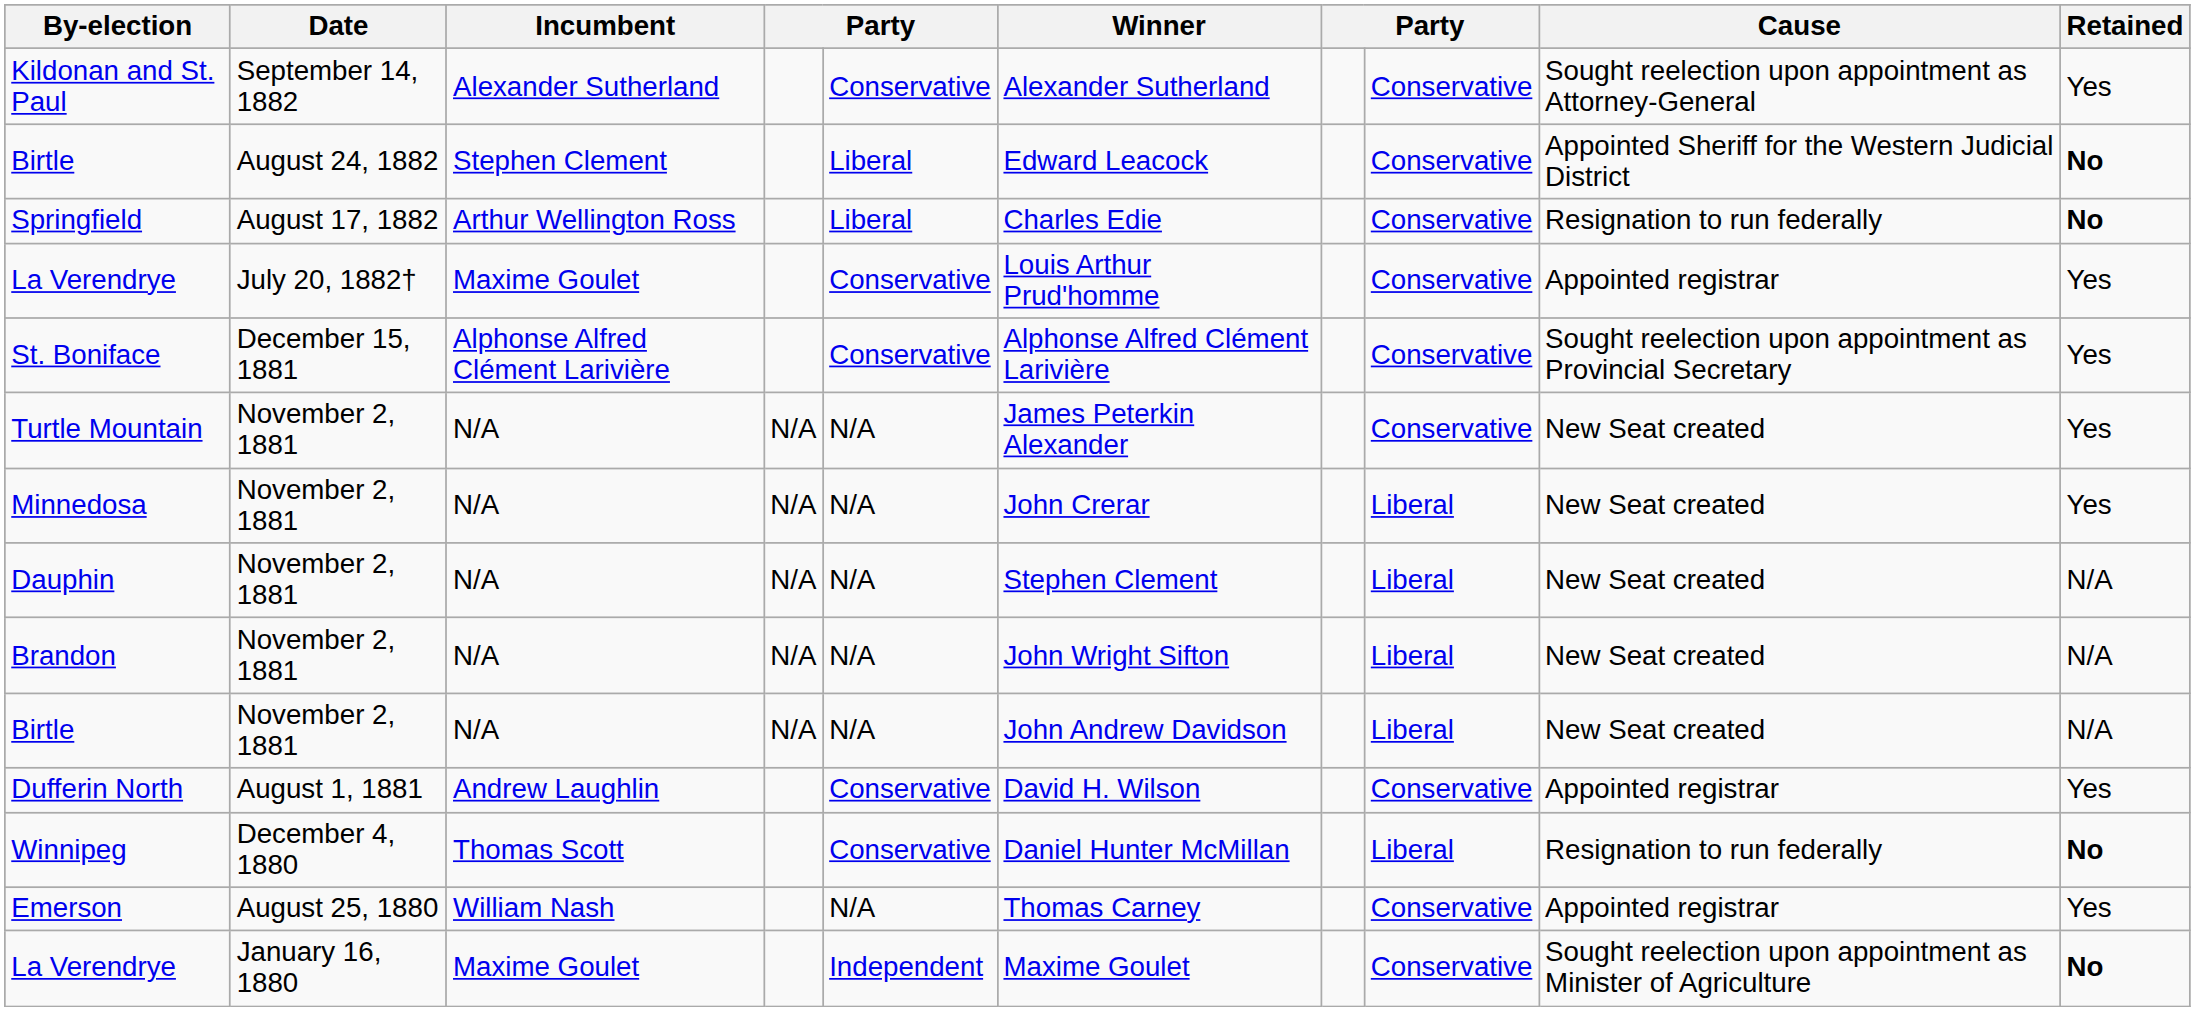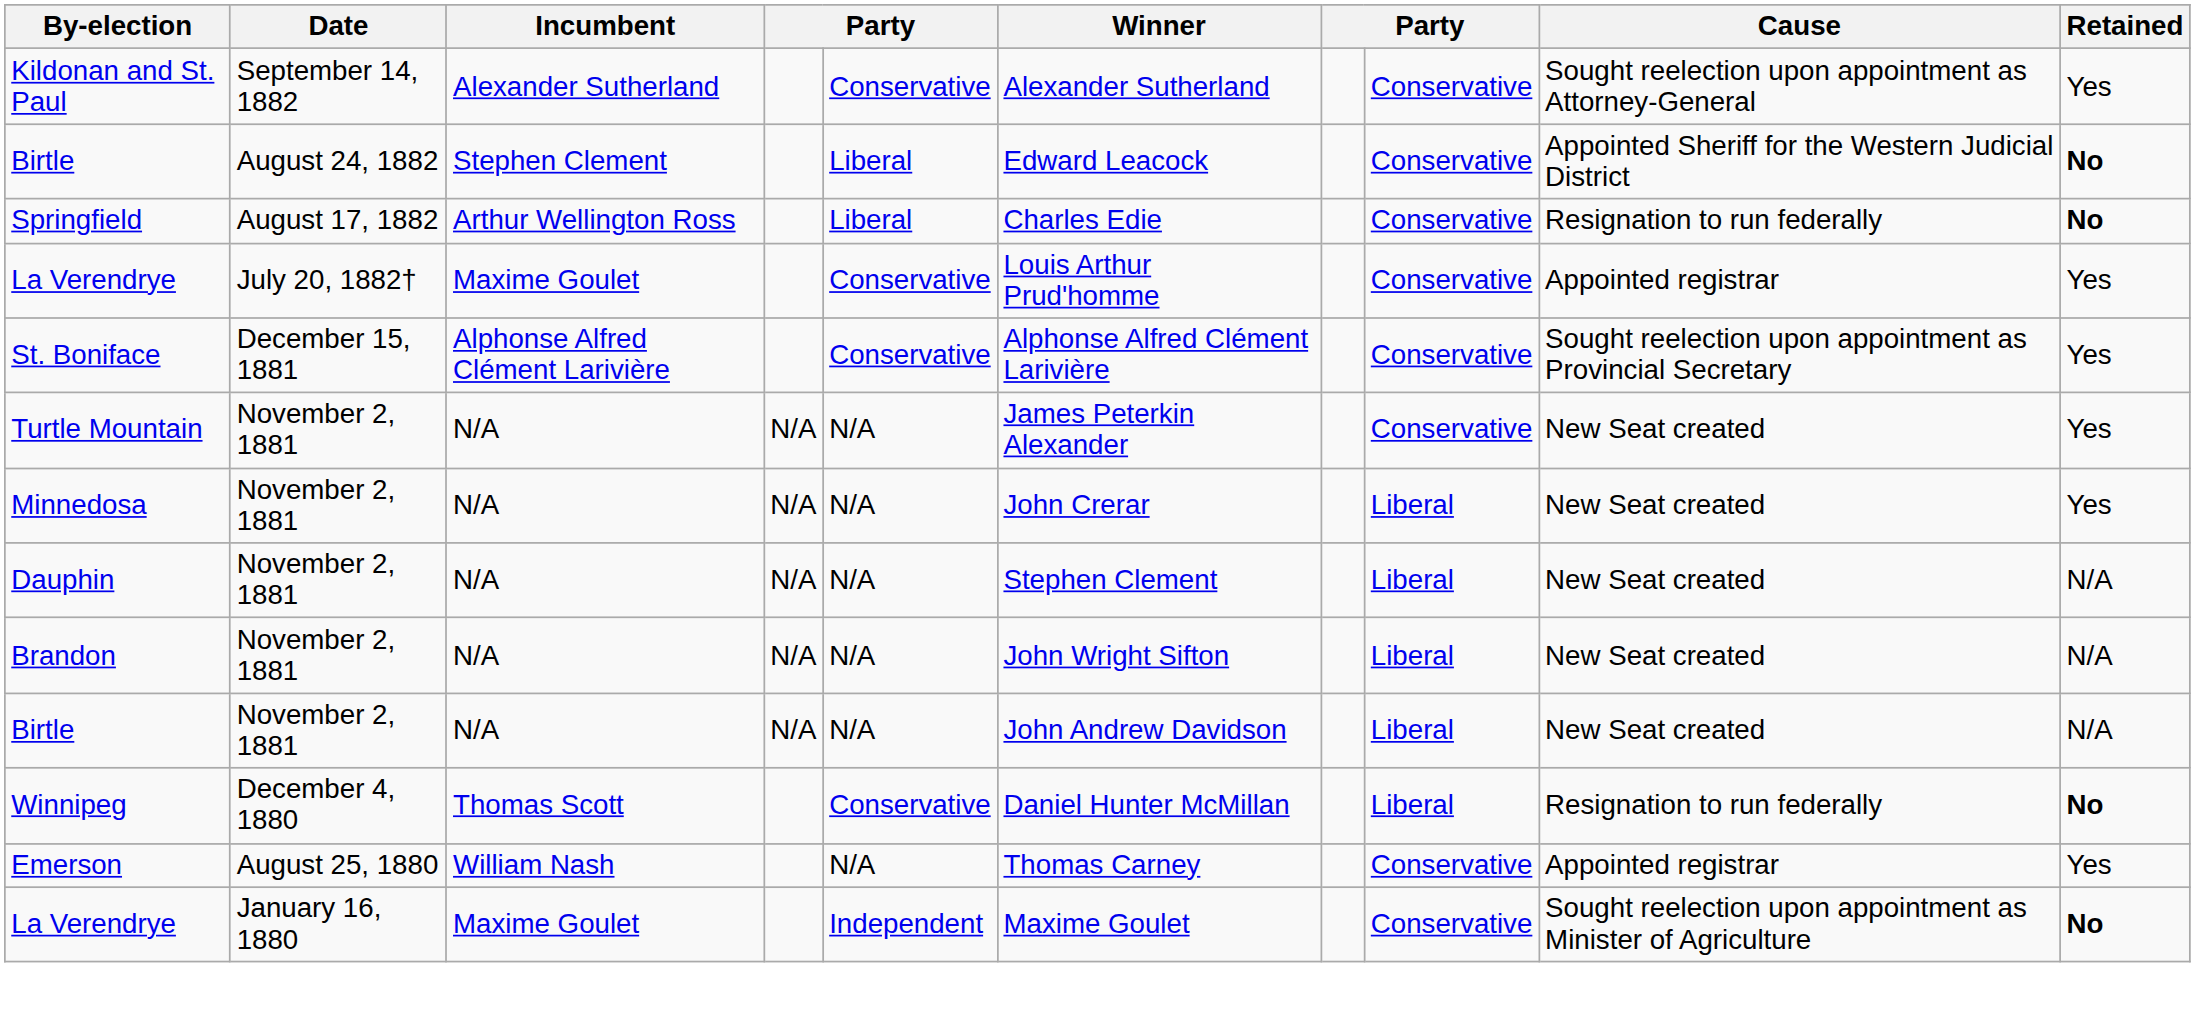 <table class=wikitable style="width:100%">
 <tr>
 <th>By-election</th>
 <th>Date</th>
 <th>Incumbent</th>
 <th colspan="2">Party</th>
 <th>Winner</th>
 <th colspan="2">Party</th>
 <th>Cause</th>
 <th>Retained</th>
 </tr>
 <tr>
 <td><a href='#'>Kildonan and St. Paul</a></td>
 <td>September 14, 1882</td>
 <td><a href='#'>Alexander Sutherland</a></td>
 <td>    </td>
 <td><a href='#'>Conservative</a></td>
 <td><a href='#'>Alexander Sutherland</a></td>
 <td>    </td>
 <td><a href='#'>Conservative</a></td>
 <td>Sought reelection upon appointment as Attorney-General</td>
 <td>Yes</td>
 </tr>
 <tr>
 <td><a href='#'>Birtle</a></td>
 <td>August 24, 1882</td>
 <td><a href='#'>Stephen Clement</a></td>
 <td>    </td>
 <td><a href='#'>Liberal</a></td>
 <td><a href='#'>Edward Leacock</a></td>
 <td>    </td>
 <td><a href='#'>Conservative</a></td>
 <td>Appointed Sheriff for the Western Judicial District</td>
 <td><strong>No</strong></td>
 </tr>
 <tr>
 <td><a href='#'>Springfield</a></td>
 <td>August 17, 1882</td>
 <td><a href='#'>Arthur Wellington Ross</a></td>
 <td>    </td>
 <td><a href='#'>Liberal</a></td>
 <td><a href='#'>Charles Edie</a></td>
 <td>    </td>
 <td><a href='#'>Conservative</a></td>
 <td>Resignation to run federally</td>
 <td><strong>No</strong></td>
 </tr>
 <tr>
 <td><a href='#'>La Verendrye</a></td>
 <td>July 20, 1882†</td>
 <td><a href='#'>Maxime Goulet</a></td>
 <td>    </td>
 <td><a href='#'>Conservative</a></td>
 <td><a href='#'>Louis Arthur Prud'homme</a></td>
 <td>    </td>
 <td><a href='#'>Conservative</a></td>
 <td>Appointed registrar</td>
 <td>Yes</td>
 </tr>
 <tr>
 <td><a href='#'>St. Boniface</a></td>
 <td>December 15, 1881</td>
 <td><a href='#'>Alphonse Alfred Clément Larivière</a></td>
 <td>    </td>
 <td><a href='#'>Conservative</a></td>
 <td><a href='#'>Alphonse Alfred Clément Larivière</a></td>
 <td>    </td>
 <td><a href='#'>Conservative</a></td>
 <td>Sought reelection upon appointment as Provincial Secretary</td>
 <td>Yes</td>
 </tr>
 <tr>
 <td><a href='#'>Turtle Mountain</a></td>
 <td>November 2, 1881</td>
 <td>N/A</td>
 <td>N/A</td>
 <td>N/A</td>
 <td><a href='#'>James Peterkin Alexander</a></td>
 <td>    </td>
 <td><a href='#'>Conservative</a></td>
 <td>New Seat created</td>
 <td>Yes</td>
 </tr>
 <tr>
 <td><a href='#'>Minnedosa</a></td>
 <td>November 2, 1881</td>
 <td>N/A</td>
 <td>N/A</td>
 <td>N/A</td>
 <td><a href='#'>John Crerar</a></td>
 <td>    </td>
 <td><a href='#'>Liberal</a></td>
 <td>New Seat created</td>
 <td>Yes</td>
 </tr>
 <tr>
 <td><a href='#'>Dauphin</a></td>
 <td>November 2, 1881</td>
 <td>N/A</td>
 <td>N/A</td>
 <td>N/A</td>
 <td><a href='#'>Stephen Clement</a></td>
 <td>    </td>
 <td><a href='#'>Liberal</a></td>
 <td>New Seat created</td>
 <td>N/A</td>
 </tr>
 <tr>
 <td><a href='#'>Brandon</a></td>
 <td>November 2, 1881</td>
 <td>N/A</td>
 <td>N/A</td>
 <td>N/A</td>
 <td><a href='#'>John Wright Sifton</a></td>
 <td>    </td>
 <td><a href='#'>Liberal</a></td>
 <td>New Seat created</td>
 <td>N/A</td>
 </tr>
 <tr>
 <td><a href='#'>Birtle</a></td>
 <td>November 2, 1881</td>
 <td>N/A</td>
 <td>N/A</td>
 <td>N/A</td>
 <td><a href='#'>John Andrew Davidson</a></td>
 <td>    </td>
 <td><a href='#'>Liberal</a></td>
 <td>New Seat created</td>
 <td>N/A</td>
 </tr>
 <tr>
-<td><a href='#'>Dufferin North</a></td>
-<td>August 1, 1881</td>
-<td><a href='#'>Andrew Laughlin</a></td>
-<td>    </td>
-<td><a href='#'>Conservative</a></td>
-<td><a href='#'>David H. Wilson</a></td>
-<td>    </td>
-<td><a href='#'>Conservative</a></td>
-<td>Appointed registrar</td>
-<td>Yes</td>
-</tr>
-<tr>
 <td><a href='#'>Winnipeg</a></td>
 <td>December 4, 1880</td>
 <td><a href='#'>Thomas Scott</a></td>
 <td>    </td>
 <td><a href='#'>Conservative</a></td>
 <td><a href='#'>Daniel Hunter McMillan</a></td>
 <td>    </td>
 <td><a href='#'>Liberal</a></td>
 <td>Resignation to run federally</td>
 <td><strong>No</strong></td>
 </tr>
 <tr>
 <td><a href='#'>Emerson</a></td>
 <td>August 25, 1880</td>
 <td><a href='#'>William Nash</a></td>
 <td>    </td>
 <td>N/A</td>
 <td><a href='#'>Thomas Carney</a></td>
 <td>    </td>
 <td><a href='#'>Conservative</a></td>
 <td>Appointed registrar</td>
 <td>Yes</td>
 </tr>
 <tr>
 <td><a href='#'>La Verendrye</a></td>
 <td>January 16, 1880</td>
 <td><a href='#'>Maxime Goulet</a></td>
 <td>    </td>
 <td><a href='#'>Independent</a></td>
 <td><a href='#'>Maxime Goulet</a></td>
 <td>    </td>
 <td><a href='#'>Conservative</a></td>
 <td>Sought reelection upon appointment as Minister of Agriculture</td>
 <td><strong>No</strong></td>
 </tr>
 </table>
